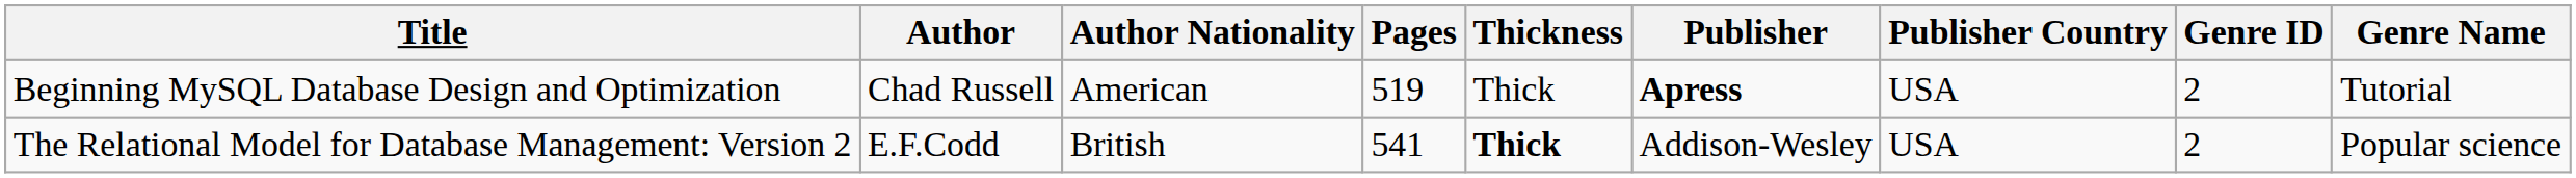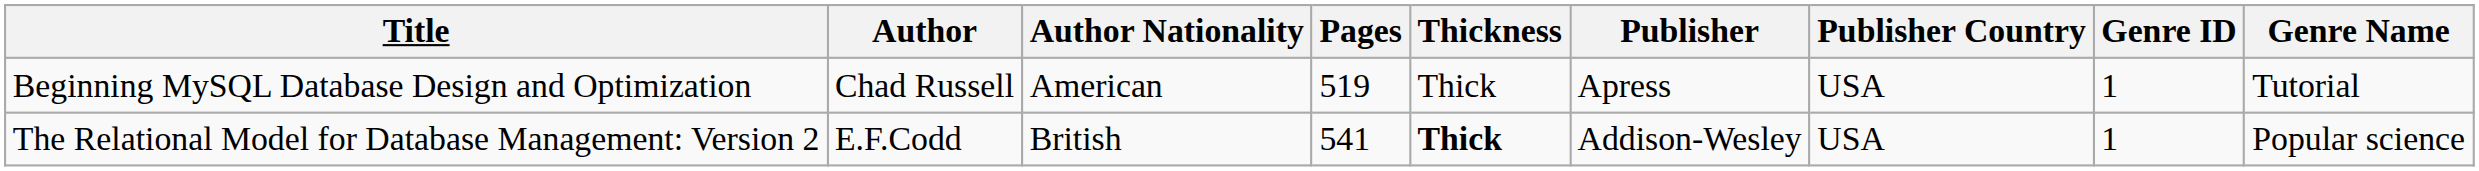 <table class="wikitable">
 <tr>
 <th><u>Title</u></th>
 <th>Author</th>
 <th>Author Nationality</th>
 <th>Pages</th>
 <th>Thickness</th>
 <th>Publisher</th>
 <th>Publisher Country</th>
 <th>Genre ID</th>
 <th>Genre Name</th>
 </tr>
 <tr>
 <td>Beginning MySQL Database Design and Optimization</td>
 <td>Chad Russell</td>
 <td>American</td>
 <td>519</td>
 <td>Thick</td>
-<td><strong>Apress</strong></td>
+<td>Apress</td>
 <td>USA</td>
-<td>2</td>
+<td>1</td>
 <td>Tutorial</td>
 </tr>
 <tr>
 <td>The Relational Model for Database Management: Version 2</td>
 <td>E.F.Codd</td>
 <td>British</td>
 <td>541</td>
 <td><strong>Thick</strong></td>
 <td>Addison-Wesley</td>
 <td>USA</td>
-<td>2</td>
+<td>1</td>
 <td>Popular science</td>
 </tr>
 </table>
